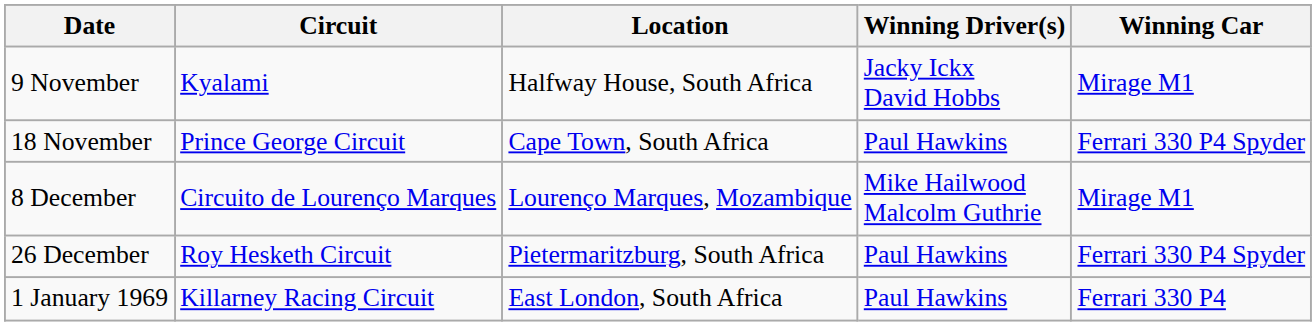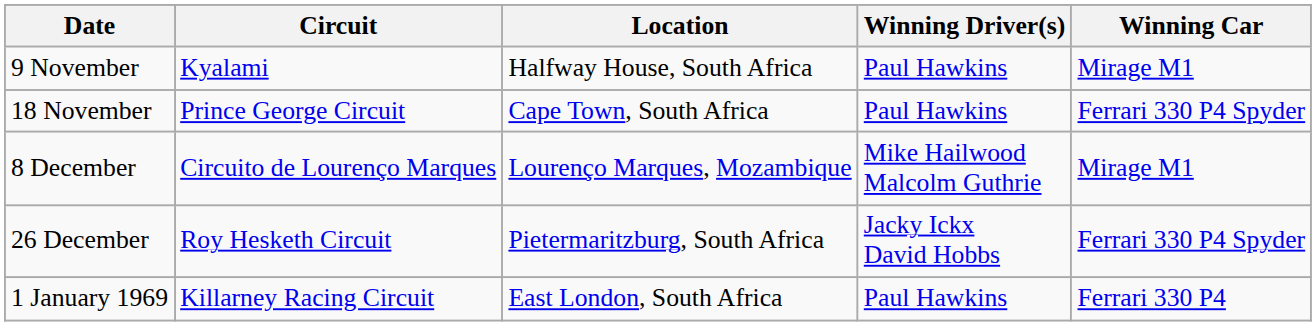 <table class="wikitable" style="font-size:85%">
 <tr>
 <th>Date</th>
 <th>Circuit</th>
 <th>Location</th>
 <th>Winning Driver(s)</th>
 <th>Winning Car</th>
 </tr>
 <tr>
 <td>9 November</td>
 <td><a href='#'>Kyalami</a></td>
 <td>Halfway House, South Africa</td>
-<td> <a href='#'>Jacky Ickx</a><br> <a href='#'>David Hobbs</a></td>
+<td> <a href='#'>Paul Hawkins</a></td>
 <td><a href='#'>Mirage M1</a></td>
 </tr>
 <tr>
 <td>18 November</td>
 <td><a href='#'>Prince George Circuit</a></td>
 <td><a href='#'>Cape Town</a>, South Africa</td>
 <td> <a href='#'>Paul Hawkins</a></td>
 <td><a href='#'>Ferrari 330 P4 Spyder</a></td>
 </tr>
 <tr>
 <td>8 December</td>
 <td><a href='#'>Circuito de Lourenço Marques</a></td>
 <td><a href='#'>Lourenço Marques</a>, <a href='#'>Mozambique</a></td>
 <td> <a href='#'>Mike Hailwood</a><br> <a href='#'>Malcolm Guthrie</a></td>
 <td><a href='#'>Mirage M1</a></td>
 </tr>
 <tr>
 <td>26 December</td>
 <td><a href='#'>Roy Hesketh Circuit</a></td>
 <td><a href='#'>Pietermaritzburg</a>, South Africa</td>
-<td> <a href='#'>Paul Hawkins</a></td>
+<td> <a href='#'>Jacky Ickx</a><br> <a href='#'>David Hobbs</a></td>
 <td><a href='#'>Ferrari 330 P4 Spyder</a></td>
 </tr>
 <tr>
 <td>1 January 1969</td>
 <td><a href='#'>Killarney Racing Circuit</a></td>
 <td><a href='#'>East London</a>, South Africa</td>
 <td> <a href='#'>Paul Hawkins</a></td>
 <td><a href='#'>Ferrari 330 P4</a></td>
 </tr>
 </table>
